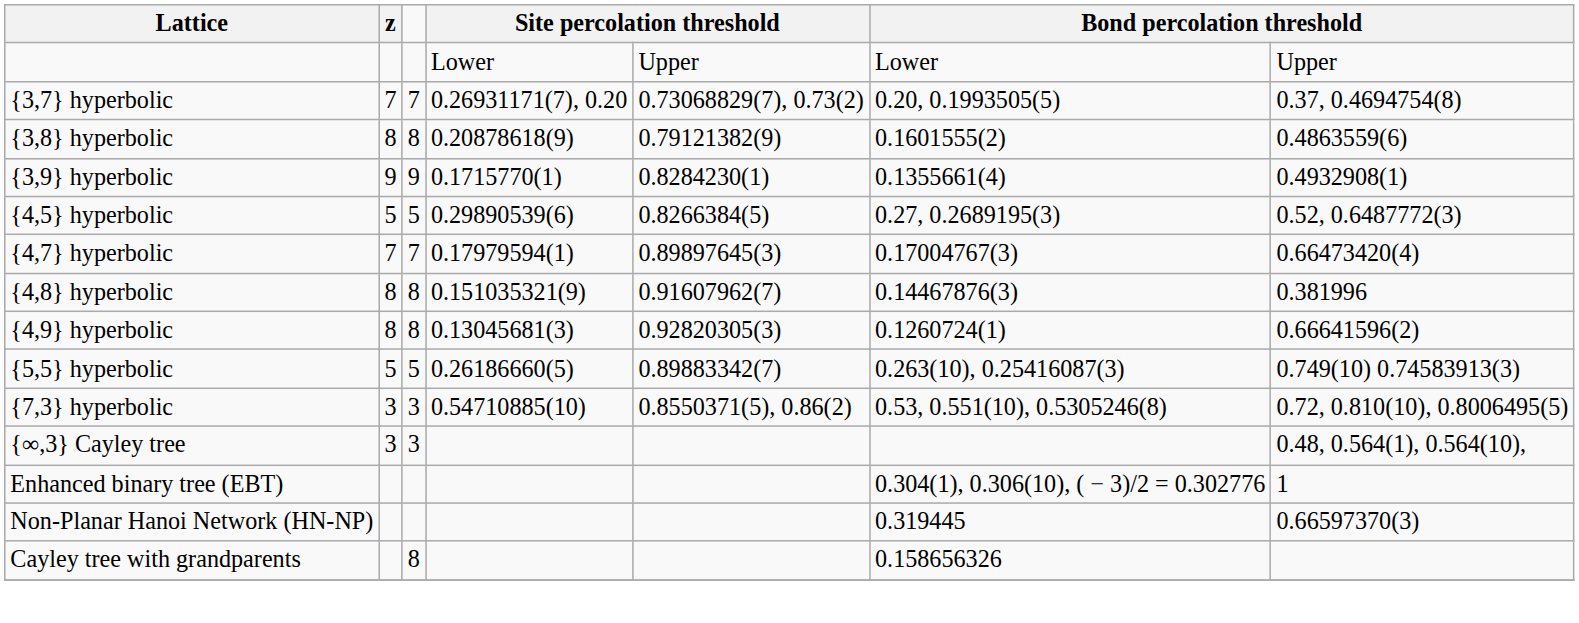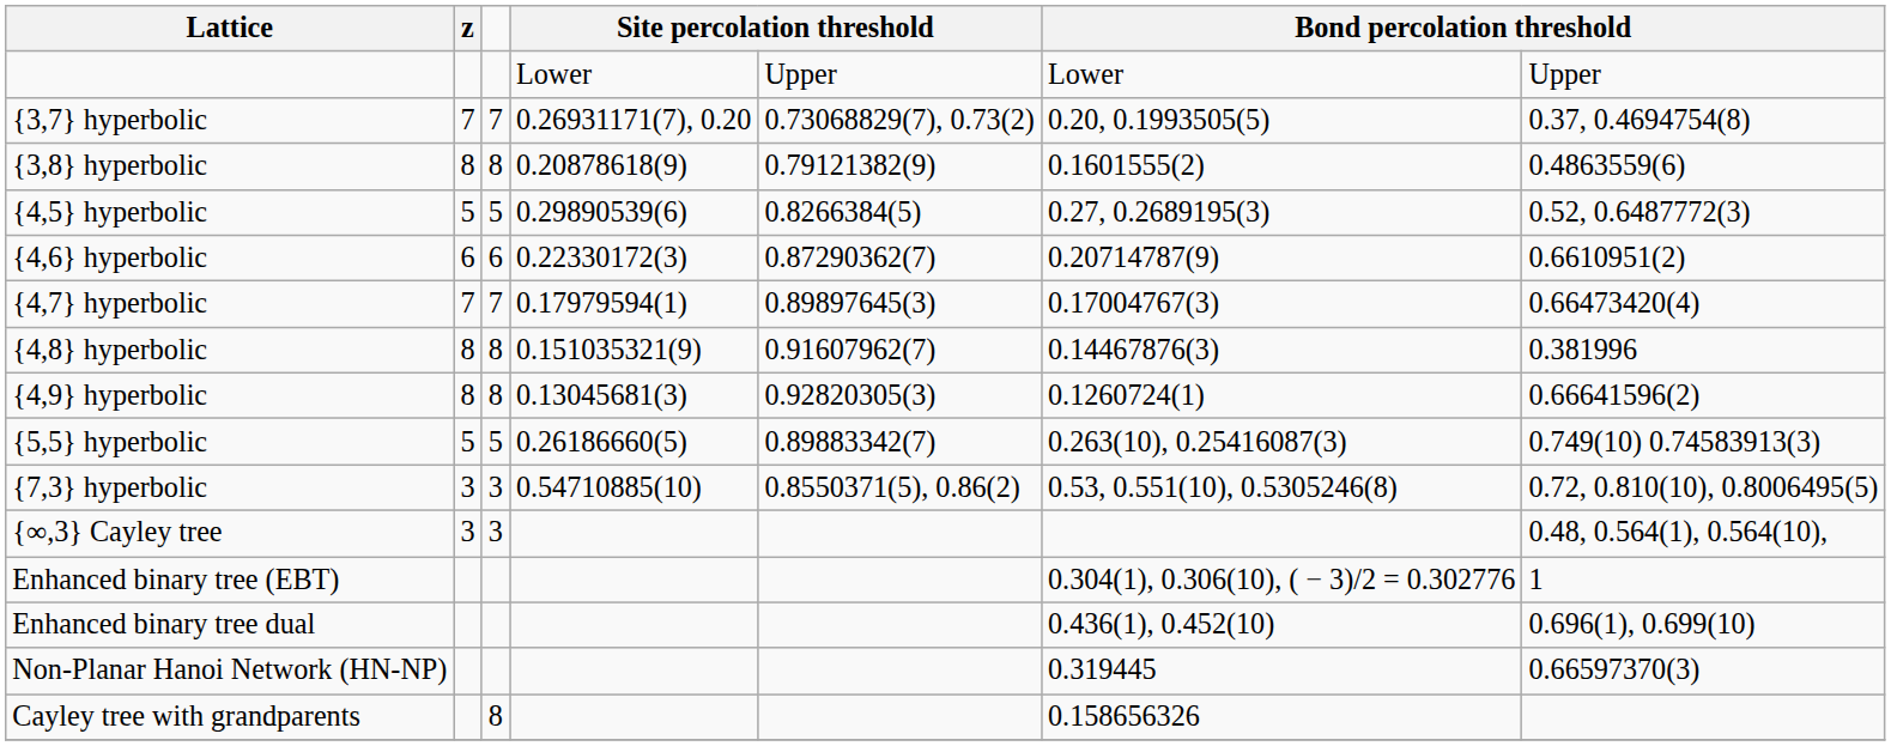 <table class="wikitable">
 <tr>
 <th>Lattice</th>
 <th>z</th>
 <td></td>
 <th colspan="2">Site percolation threshold</th>
 <th colspan="2">Bond percolation threshold</th>
 </tr>
 <tr>
 <td></td>
 <td></td>
 <td></td>
 <td>Lower</td>
 <td>Upper</td>
 <td>Lower</td>
 <td>Upper</td>
 </tr>
 <tr>
 <td>{3,7} hyperbolic</td>
 <td>7</td>
 <td>7</td>
 <td>0.26931171(7), 0.20</td>
 <td>0.73068829(7), 0.73(2)</td>
 <td>0.20, 0.1993505(5)</td>
 <td>0.37, 0.4694754(8)</td>
 </tr>
 <tr>
 <td>{3,8} hyperbolic</td>
 <td>8</td>
 <td>8</td>
 <td>0.20878618(9)</td>
 <td>0.79121382(9)</td>
 <td>0.1601555(2)</td>
 <td>0.4863559(6)</td>
 </tr>
 <tr>
-<td>{3,9} hyperbolic</td>
-<td>9</td>
-<td>9</td>
-<td>0.1715770(1)</td>
-<td>0.8284230(1)</td>
-<td>0.1355661(4)</td>
-<td>0.4932908(1)</td>
-</tr>
-<tr>
 <td>{4,5} hyperbolic</td>
 <td>5</td>
 <td>5</td>
 <td>0.29890539(6)</td>
 <td>0.8266384(5)</td>
 <td>0.27, 0.2689195(3)</td>
 <td>0.52, 0.6487772(3) </td>
+</tr>
+<tr>
+<td>{4,6} hyperbolic</td>
+<td>6</td>
+<td>6</td>
+<td>0.22330172(3)</td>
+<td>0.87290362(7)</td>
+<td>0.20714787(9)</td>
+<td>0.6610951(2)</td>
 </tr>
 <tr>
 <td>{4,7} hyperbolic</td>
 <td>7</td>
 <td>7</td>
 <td>0.17979594(1)</td>
 <td>0.89897645(3)</td>
 <td>0.17004767(3)</td>
 <td>0.66473420(4)</td>
 </tr>
 <tr>
 <td>{4,8} hyperbolic</td>
 <td>8</td>
 <td>8</td>
 <td>0.151035321(9)</td>
 <td>0.91607962(7)</td>
 <td>0.14467876(3)</td>
 <td>0.381996</td>
 </tr>
 <tr>
 <td>{4,9} hyperbolic</td>
 <td>8</td>
 <td>8</td>
 <td>0.13045681(3)</td>
 <td>0.92820305(3)</td>
 <td>0.1260724(1)</td>
 <td>0.66641596(2)</td>
 </tr>
 <tr>
 <td>{5,5} hyperbolic</td>
 <td>5</td>
 <td>5</td>
 <td>0.26186660(5)</td>
 <td>0.89883342(7)</td>
 <td>0.263(10), 0.25416087(3)</td>
 <td>0.749(10) 0.74583913(3)</td>
 </tr>
 <tr>
 <td>{7,3} hyperbolic</td>
 <td>3</td>
 <td>3</td>
 <td>0.54710885(10)</td>
 <td>0.8550371(5), 0.86(2)</td>
 <td>0.53, 0.551(10), 0.5305246(8)</td>
 <td>0.72, 0.810(10), 0.8006495(5)</td>
 </tr>
 <tr>
 <td>{∞,3} Cayley tree</td>
 <td>3</td>
 <td>3</td>
 <td></td>
 <td></td>
 <td></td>
 <td>0.48, 0.564(1), 0.564(10), </td>
 </tr>
 <tr>
 <td>Enhanced binary tree (EBT)</td>
 <td></td>
 <td></td>
 <td></td>
 <td></td>
 <td>0.304(1), 0.306(10), ( − 3)/2 = 0.302776</td>
 <td>1</td>
 </tr>
 <tr>
+<td>Enhanced binary tree dual</td>
+<td></td>
+<td></td>
+<td></td>
+<td></td>
+<td>0.436(1), 0.452(10)</td>
+<td>0.696(1), 0.699(10)</td>
+</tr>
+<tr>
 <td>Non-Planar Hanoi Network (HN-NP)</td>
 <td></td>
 <td></td>
 <td></td>
 <td></td>
 <td>0.319445</td>
 <td>0.66597370(3)</td>
 </tr>
 <tr>
 <td>Cayley tree with grandparents</td>
 <td></td>
 <td>8</td>
 <td></td>
 <td></td>
 <td>0.158656326</td>
 <td></td>
 </tr>
 <tr>
 </tr>
 </table>
